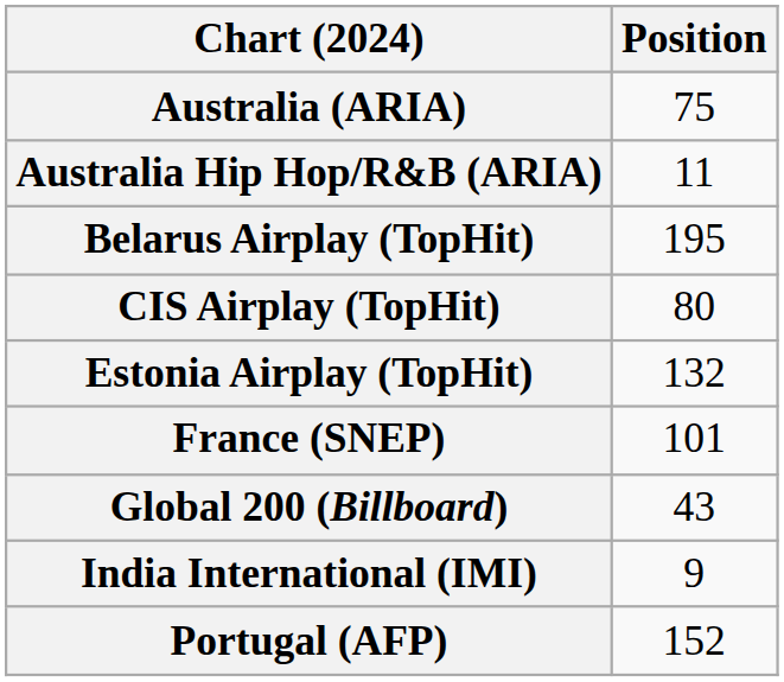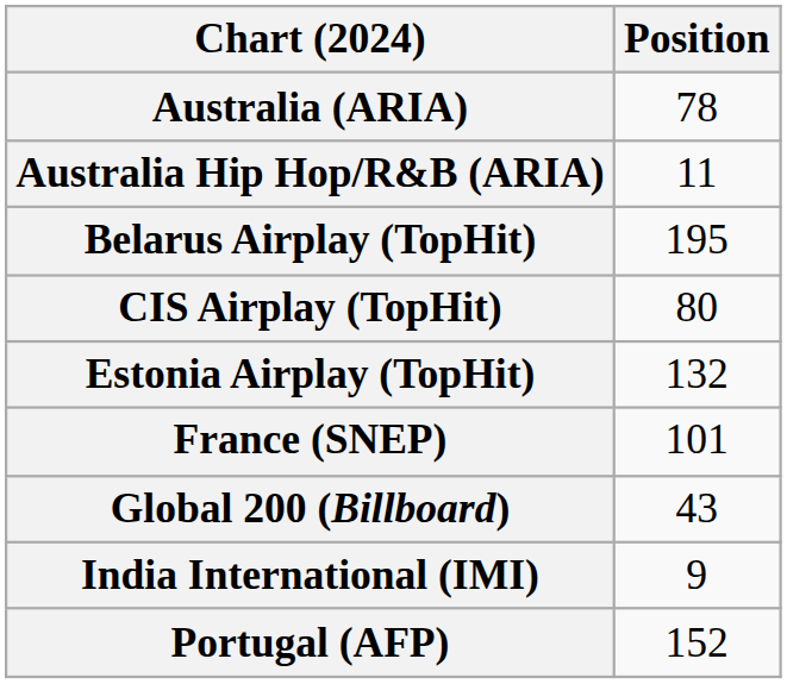 <table class="wikitable sortable plainrowheaders" style="text-align:center">
 <tr>
 <th scope="col">Chart (2024)</th>
 <th scope="col">Position</th>
 </tr>
 <tr>
 <th scope="row">Australia (ARIA)</th>
-<td>75</td>
+<td>78</td>
 </tr>
 <tr>
 <th scope="row">Australia Hip Hop/R&B (ARIA)</th>
 <td>11</td>
 </tr>
 <tr>
 <th scope="row">Belarus Airplay (TopHit)</th>
 <td>195</td>
 </tr>
 <tr>
 <th scope="row">CIS Airplay (TopHit)</th>
 <td>80</td>
 </tr>
 <tr>
 <th scope="row">Estonia Airplay (TopHit)</th>
 <td>132</td>
 </tr>
 <tr>
 <th scope="row">France (SNEP)</th>
 <td>101</td>
 </tr>
 <tr>
 <th scope="row">Global 200 (<em>Billboard</em>)</th>
 <td>43</td>
 </tr>
 <tr>
 <th scope="row">India International (IMI)</th>
 <td>9</td>
 </tr>
 <tr>
 <th scope="row">Portugal (AFP)</th>
 <td>152</td>
 </tr>
 </table>
